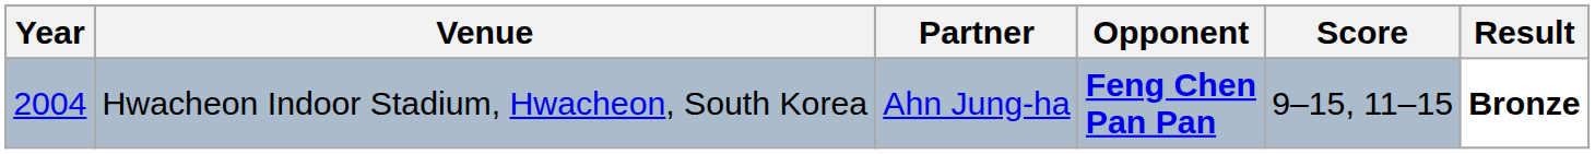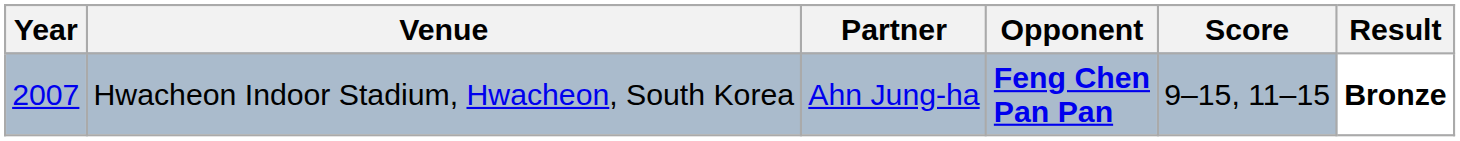 <table class="sortable wikitable" style="font-size: 90%;">
 <tr>
 <th>Year</th>
 <th>Venue</th>
 <th>Partner</th>
 <th>Opponent</th>
 <th>Score</th>
 <th>Result</th>
 </tr>
 <tr style="background:#AABBCC">
-<td align="center"><a href='#'>2004</a></td>
+<td align="center"><a href='#'>2007</a></td>
 <td align="left">Hwacheon Indoor Stadium, <a href='#'>Hwacheon</a>, South Korea</td>
 <td align="left"> <a href='#'>Ahn Jung-ha</a></td>
 <td align="left"><strong> <a href='#'>Feng Chen</a><br> <a href='#'>Pan Pan</a></strong></td>
 <td align="left">9–15, 11–15</td>
 <td style="text-align:left; background:white"> <strong>Bronze</strong></td>
 </tr>
 </table>
